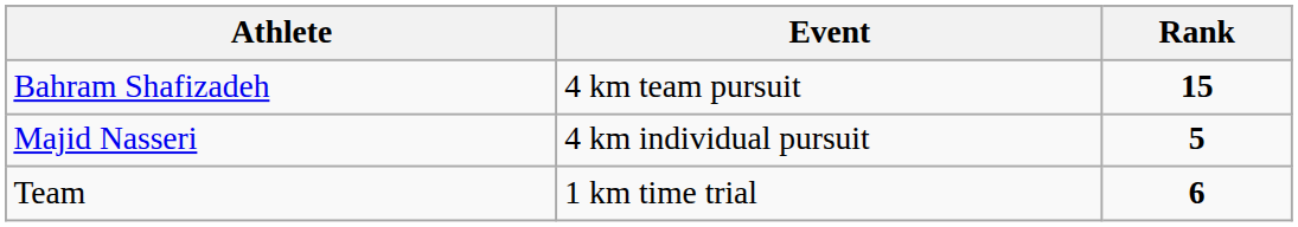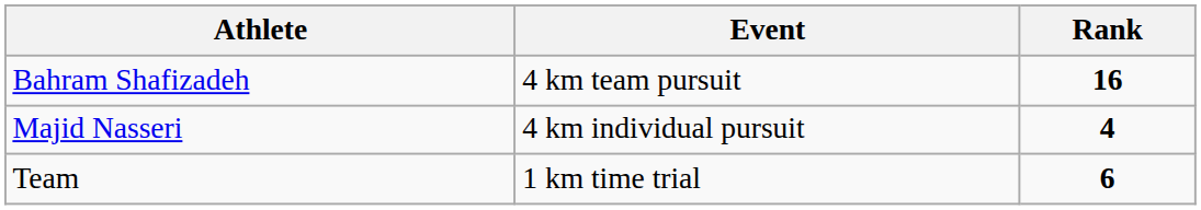 <table class="wikitable" width="45%" style="text-align:left; font-size:90%">
 <tr>
 <th width="12%">Athlete</th>
 <th width="12%">Event</th>
 <th width="3%">Rank</th>
 </tr>
 <tr>
 <td><a href='#'>Bahram Shafizadeh</a></td>
 <td>4 km team pursuit</td>
-<td align=center><strong>15</strong></td>
+<td align=center><strong>16</strong></td>
 </tr>
 <tr>
 <td><a href='#'>Majid Nasseri</a></td>
 <td>4 km individual pursuit</td>
-<td align=center><strong>5</strong></td>
+<td align=center><strong>4</strong></td>
 </tr>
 <tr>
 <td>Team</td>
 <td>1 km time trial</td>
 <td align=center><strong>6</strong></td>
 </tr>
 </table>
